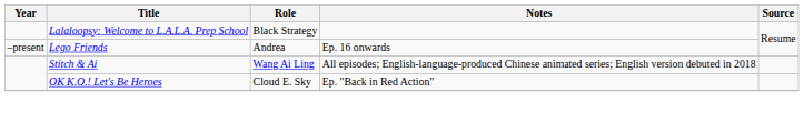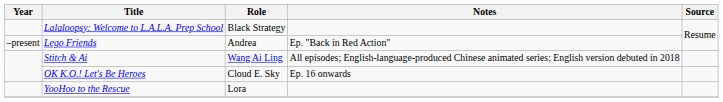 <table class="wikitable sortable plainrowheaders">
 <tr>
 <th>Year</th>
 <th>Title</th>
 <th>Role</th>
 <th class="unsortable">Notes</th>
 <th class="unsortable">Source</th>
 </tr>
 <tr>
 <td></td>
 <td><em><a href='#'>Lalaloopsy: Welcome to L.A.L.A. Prep School</a></em></td>
 <td>Black Strategy</td>
 <td> </td>
 <td rowspan="2">Resume</td>
 </tr>
 <tr>
 <td>–present</td>
 <td><em><a href='#'>Lego Friends</a></em></td>
 <td>Andrea</td>
-<td>Ep. 16 onwards</td>
+<td>Ep. "Back in Red Action"</td>
 </tr>
 <tr>
 <td rowspan="2"></td>
 <td><em><a href='#'>Stitch & Ai</a></em></td>
 <td><a href='#'>Wang Ai Ling</a></td>
 <td>All episodes; English-language-produced Chinese animated series; English version debuted in 2018</td>
 <td></td>
 </tr>
 <tr>
 <td><em><a href='#'>OK K.O.! Let's Be Heroes</a></em></td>
 <td>Cloud E. Sky</td>
-<td>Ep. "Back in Red Action"</td>
+<td>Ep. 16 onwards</td>
+<td></td>
+</tr>
+<tr>
+<td></td>
+<td><em><a href='#'>YooHoo to the Rescue</a></em></td>
+<td>Lora</td>
+<td></td>
 <td></td>
 </tr>
 <tr>
 </tr>
 </table>
